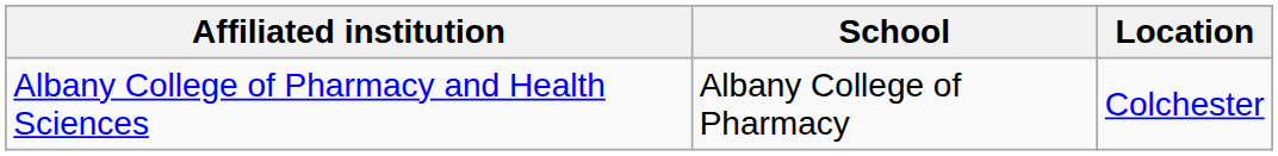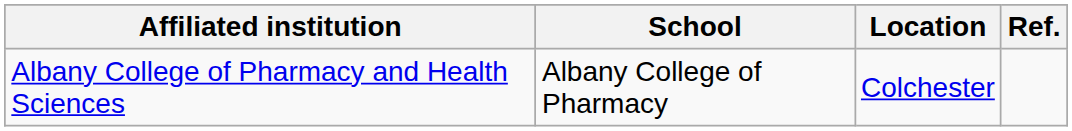 <table class="wikitable sortable">
 <tr>
 <th>Affiliated institution</th>
 <th>School</th>
 <th>Location</th>
+<th>Ref.</th>
 </tr>
 <tr>
 <td><a href='#'>Albany College of Pharmacy and Health Sciences</a></td>
 <td>Albany College of Pharmacy</td>
 <td><a href='#'>Colchester</a></td>
+<td></td>
 </tr>
 </table>
